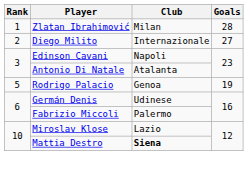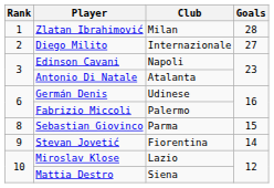 <table class="wikitable" style="text-align:center">
 <tr>
 <th>Rank</th>
 <th>Player</th>
 <th>Club</th>
 <th>Goals</th>
 </tr>
 <tr>
 <td>1</td>
 <td align="left"> <a href='#'>Zlatan Ibrahimović</a></td>
 <td align="left">Milan</td>
 <td>28</td>
 </tr>
 <tr>
 <td>2</td>
 <td align="left"> <a href='#'>Diego Milito</a></td>
 <td align="left">Internazionale</td>
 <td>27</td>
 </tr>
 <tr>
 <td rowspan="2">3</td>
 <td align="left"> <a href='#'>Edinson Cavani</a></td>
 <td align="left">Napoli</td>
 <td rowspan="2">23</td>
 </tr>
 <tr>
 <td align="left"> <a href='#'>Antonio Di Natale</a></td>
 <td align="left">Atalanta</td>
 </tr>
 <tr>
-<td>5</td>
-<td align="left"> <a href='#'>Rodrigo Palacio</a></td>
-<td align="left">Genoa</td>
-<td>19</td>
-</tr>
-<tr>
 <td rowspan="2">6</td>
 <td align="left"> <a href='#'>Germán Denis</a></td>
 <td align="left">Udinese</td>
 <td rowspan="2">16</td>
 </tr>
 <tr>
 <td align="left"> <a href='#'>Fabrizio Miccoli</a></td>
 <td align="left">Palermo</td>
 </tr>
 <tr>
+<td>8</td>
+<td align="left"> <a href='#'>Sebastian Giovinco</a></td>
+<td align="left">Parma</td>
+<td>15</td>
+</tr>
+<tr>
+<td>9</td>
+<td align="left"> <a href='#'>Stevan Jovetić</a></td>
+<td align="left">Fiorentina</td>
+<td>14</td>
+</tr>
+<tr>
 <td rowspan="2">10</td>
 <td align="left"> <a href='#'>Miroslav Klose</a></td>
 <td align="left">Lazio</td>
 <td rowspan="2">12</td>
 </tr>
 <tr>
 <td align="left"> <a href='#'>Mattia Destro</a></td>
-<td align="left"><strong>Siena</strong></td>
+<td align="left">Siena</td>
 </tr>
 </table>
